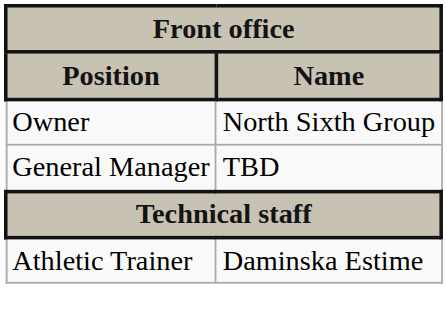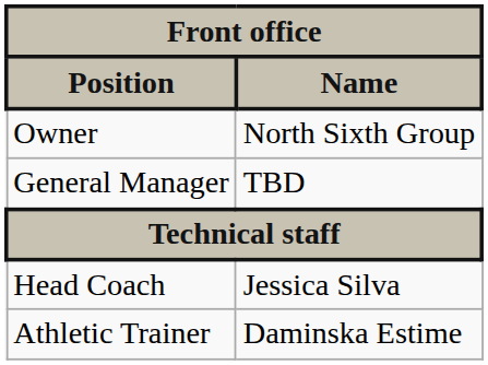 <table class="wikitable">
 <tr>
 <th style="background:#c8c2b3; color:#131314; border:2px solid #131314;" colspan="2">Front office</th>
 </tr>
 <tr>
 <th style="background:#c8c2b3; color:#131314; border:2px solid #131314;">Position</th>
 <th style="background:#c8c2b3; color:#131314; border:2px solid #131314;">Name</th>
 </tr>
 <tr>
 <td>Owner</td>
 <td>North Sixth Group</td>
 </tr>
 <tr>
 <td>General Manager</td>
 <td>TBD</td>
 </tr>
 <tr>
 <th style="background:#c8c2b3; color:#131314; border:2px solid #131314;" colspan="2">Technical staff</th>
 </tr>
 <tr>
+<td>Head Coach</td>
+<td>Jessica Silva</td>
+</tr>
+<tr>
 <td>Athletic Trainer</td>
 <td>Daminska Estime</td>
 </tr>
 </table>
